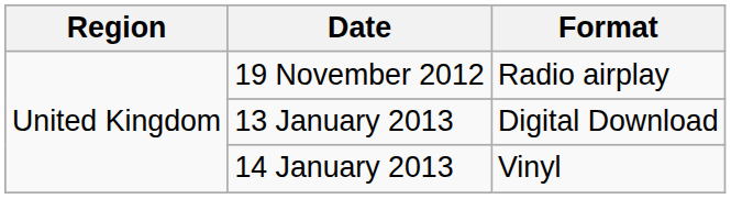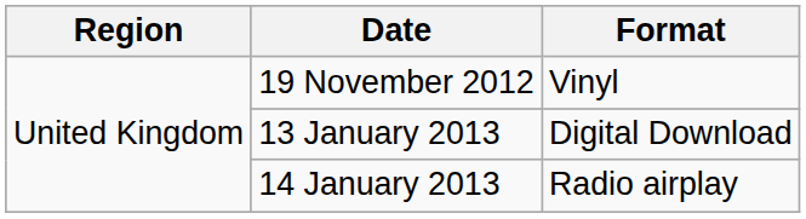 <table class=wikitable>
 <tr>
 <th>Region</th>
 <th>Date</th>
 <th>Format</th>
 </tr>
 <tr>
 <td rowspan="3">United Kingdom</td>
 <td>19 November 2012</td>
-<td>Radio airplay</td>
+<td>Vinyl</td>
 </tr>
 <tr>
 <td>13 January 2013</td>
 <td>Digital Download</td>
 </tr>
 <tr>
 <td>14 January 2013</td>
-<td>Vinyl</td>
+<td>Radio airplay</td>
 </tr>
 </table>
